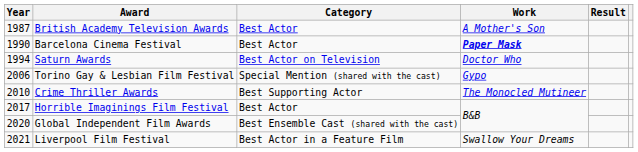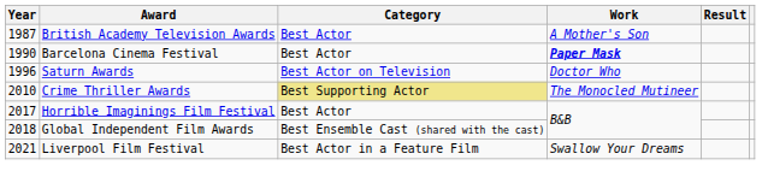 <table class="wikitable sortable">
 <tr>
 <th>Year</th>
 <th>Award</th>
 <th>Category</th>
 <th>Work</th>
 <th>Result</th>
 <th class="unsortable"></th>
 </tr>
 <tr>
 <td>1987</td>
 <td><a href='#'>British Academy Television Awards</a></td>
 <td><a href='#'>Best Actor</a></td>
 <td><em><a href='#'>A Mother's Son</a></em></td>
 <td></td>
 <td style="text-align: center;"></td>
 </tr>
 <tr>
 <td>1990</td>
 <td>Barcelona Cinema Festival</td>
 <td>Best Actor</td>
 <td><strong><em><a href='#'>Paper Mask</a></em></strong></td>
 <td></td>
 <td style="text-align: center;"></td>
 </tr>
 <tr>
-<td>1994</td>
+<td>1996</td>
 <td><a href='#'>Saturn Awards</a></td>
 <td><a href='#'>Best Actor on Television</a></td>
 <td><em><a href='#'>Doctor Who</a></em></td>
 <td></td>
 <td style="text-align: center;"></td>
 </tr>
 <tr>
-<td>2006</td>
-<td>Torino Gay & Lesbian Film Festival</td>
-<td>Special Mention <small>(shared with the cast)</small></td>
-<td><em><a href='#'>Gypo</a></em></td>
-<td></td>
-<td style="text-align: center;"></td>
-</tr>
-<tr>
 <td>2010</td>
 <td><a href='#'>Crime Thriller Awards</a></td>
-<td>Best Supporting Actor</td>
+<td style="background: khaki;">Best Supporting Actor</td>
 <td><em><a href='#'>The Monocled Mutineer</a></em></td>
 <td></td>
 <td style="text-align: center;"></td>
 </tr>
 <tr>
 <td>2017</td>
 <td><a href='#'>Horrible Imaginings Film Festival</a></td>
 <td>Best Actor</td>
 <td rowspan="2"><em>B&B</em></td>
 <td></td>
 <td style="text-align: center;"></td>
 </tr>
 <tr>
-<td>2020</td>
+<td>2018</td>
 <td>Global Independent Film Awards</td>
 <td>Best Ensemble Cast <small>(shared with the cast)</small></td>
 <td></td>
 <td style="text-align: center;"></td>
 </tr>
 <tr>
 <td>2021</td>
 <td>Liverpool Film Festival</td>
 <td>Best Actor in a Feature Film</td>
 <td><em>Swallow Your Dreams</em></td>
 <td></td>
 <td style="text-align: center;"></td>
 </tr>
 </table>
